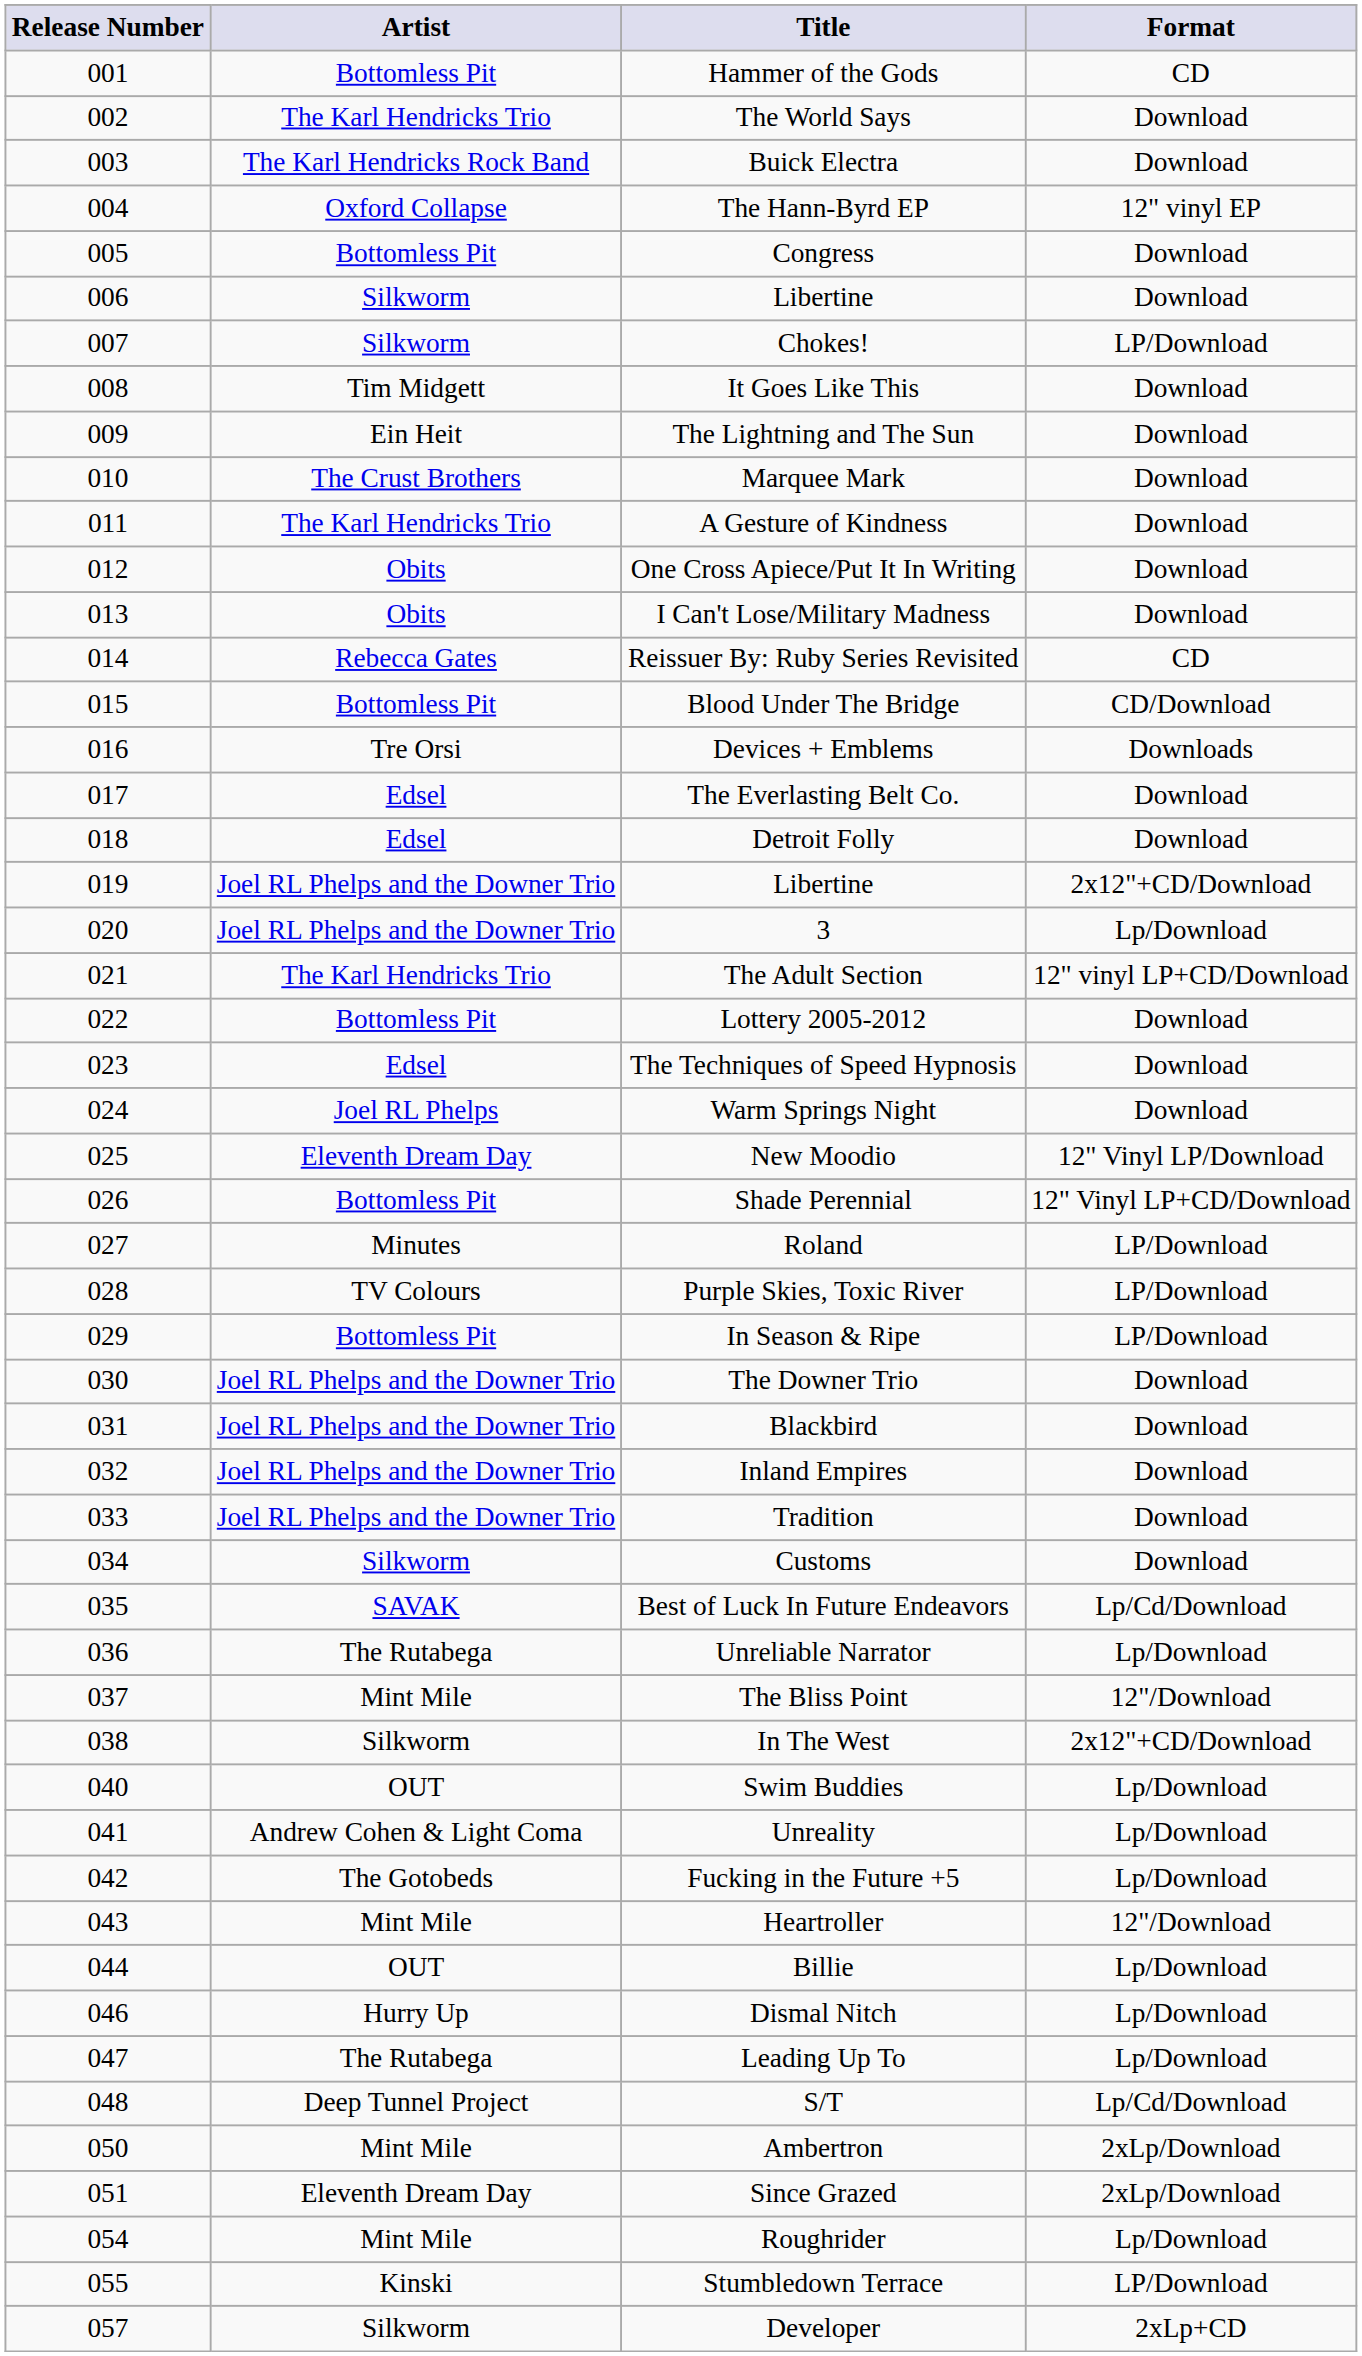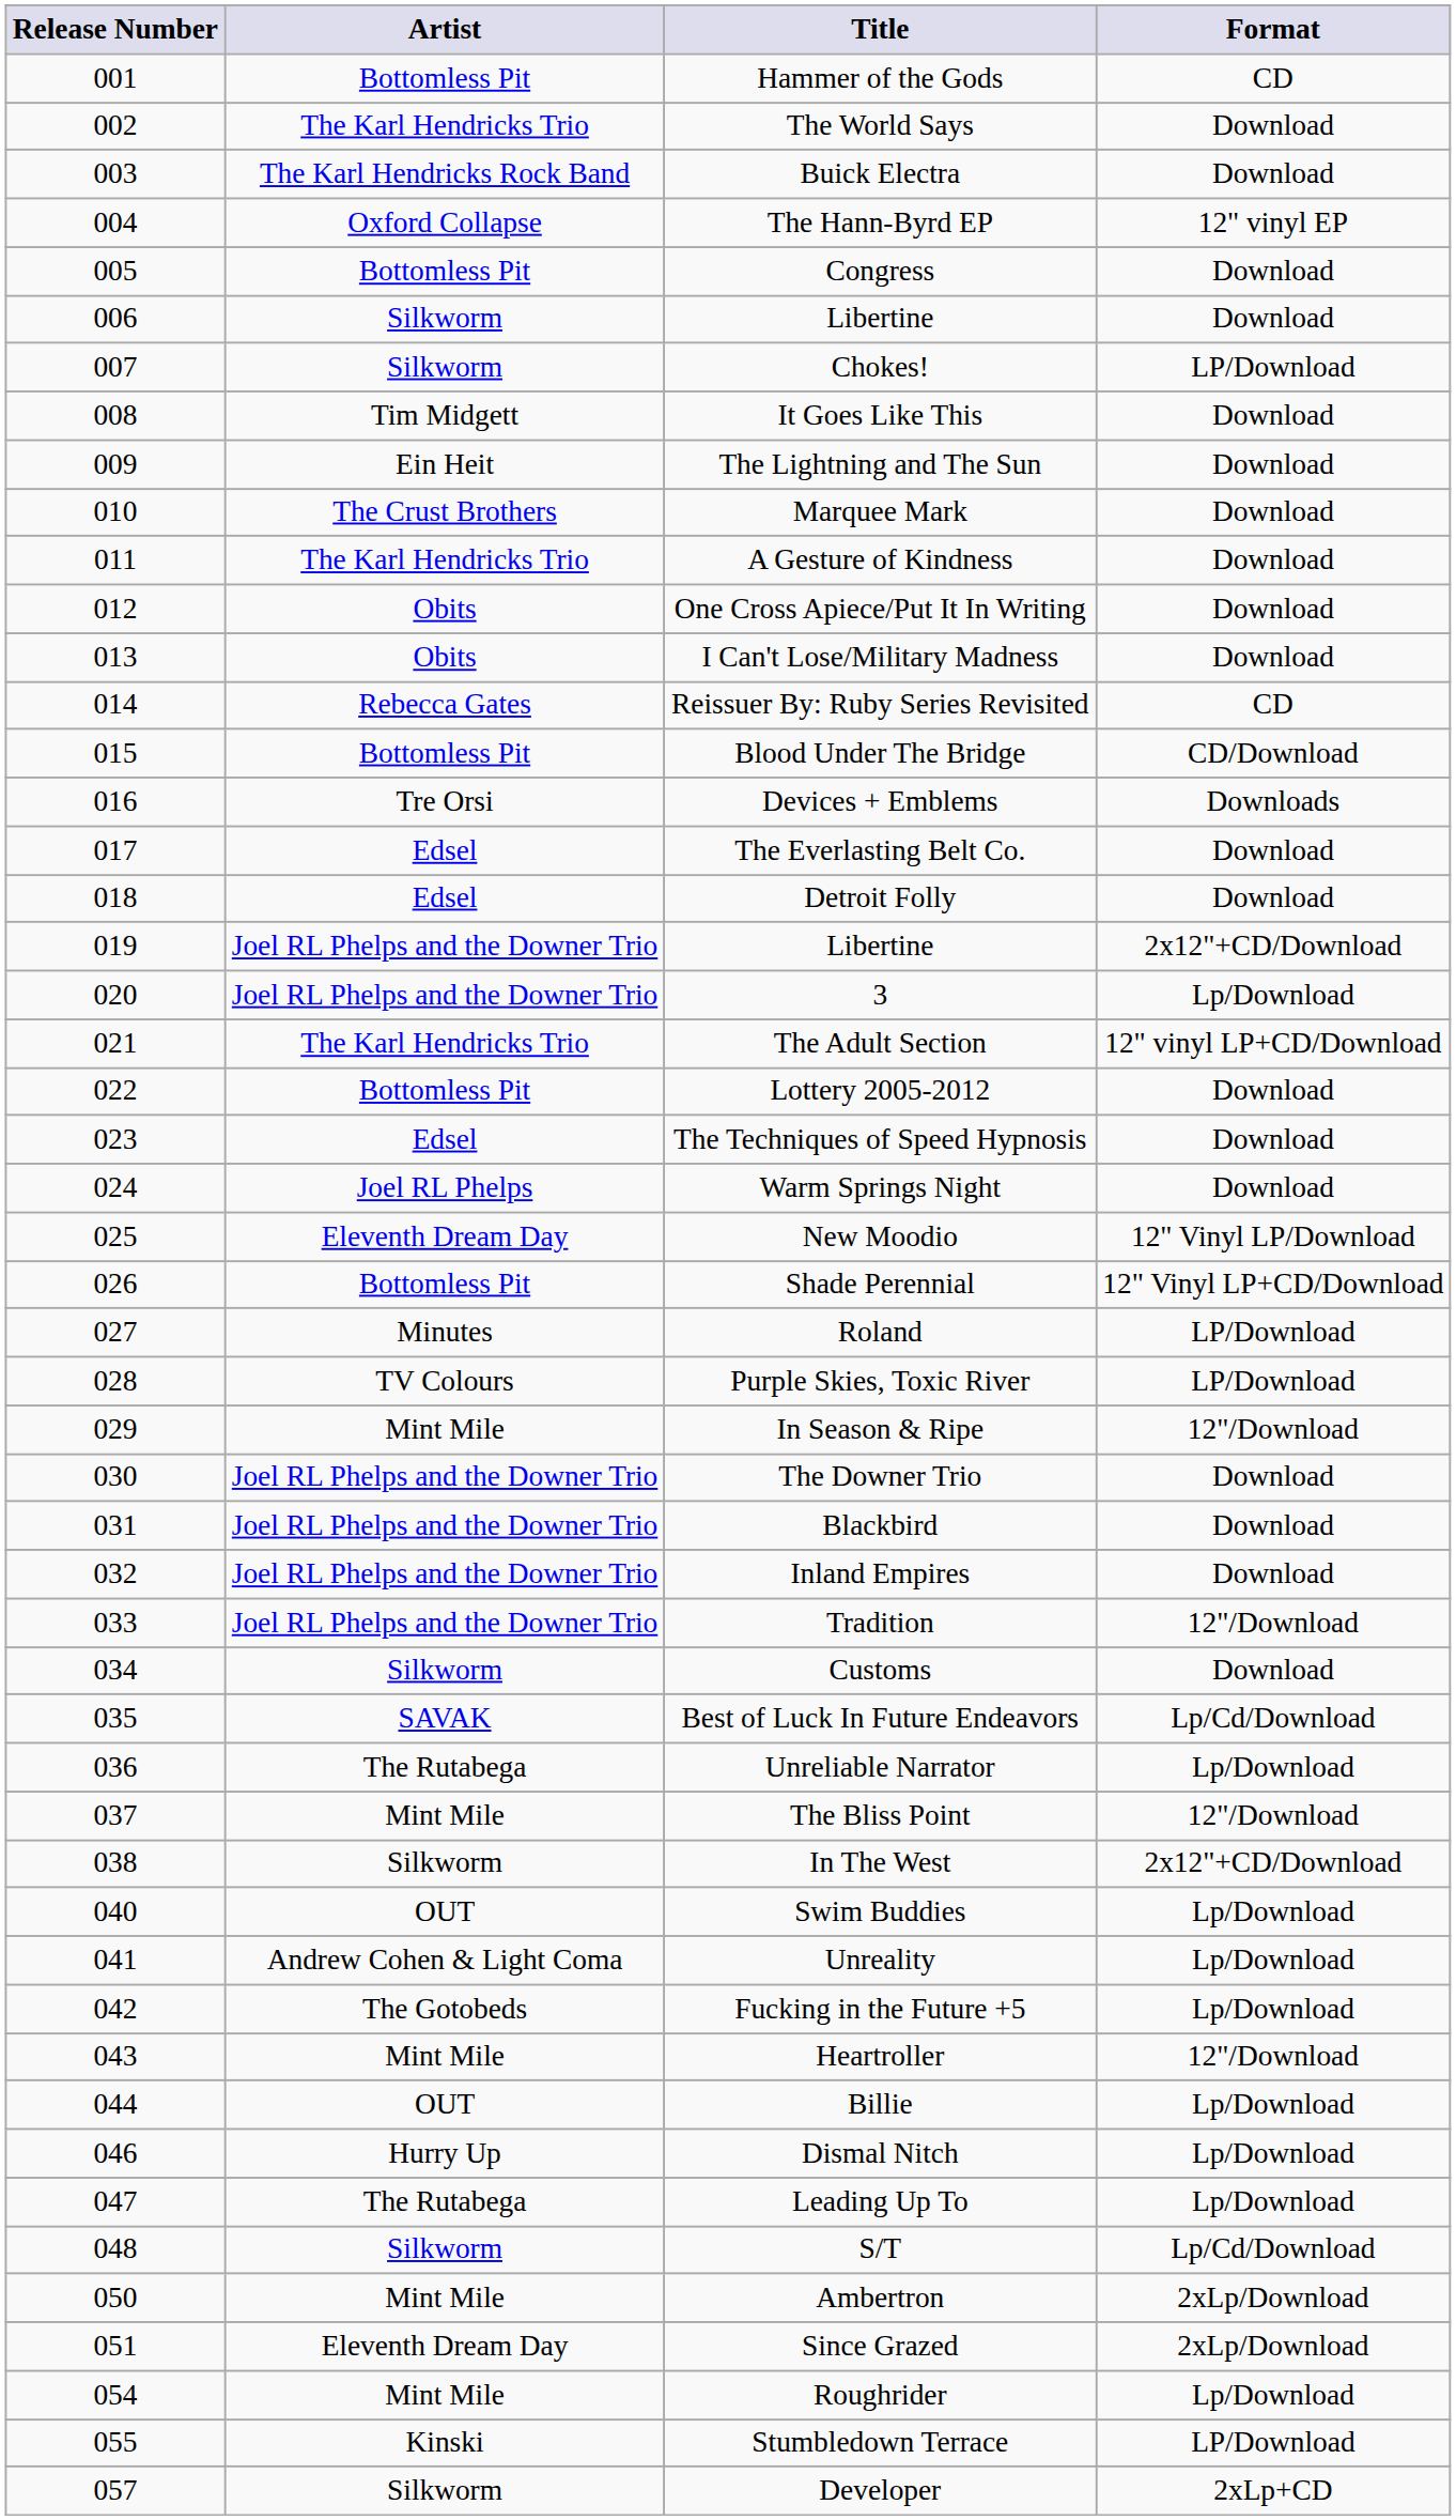 <table class="wikitable sortable" style="font-size:90%; text-align:center; margin:5px;">
 <tr>
 <th style="background:#dde;">Release Number</th>
 <th style="background:#dde;">Artist</th>
 <th style="background:#dde;">Title</th>
 <th style="background:#dde;">Format</th>
 </tr>
 <tr>
 <td>001</td>
 <td><a href='#'>Bottomless Pit</a></td>
 <td>Hammer of the Gods</td>
 <td>CD</td>
 </tr>
 <tr>
 <td>002</td>
 <td><a href='#'>The Karl Hendricks Trio</a></td>
 <td>The World Says</td>
 <td>Download</td>
 </tr>
 <tr>
 <td>003</td>
 <td><a href='#'>The Karl Hendricks Rock Band</a></td>
 <td>Buick Electra</td>
 <td>Download</td>
 </tr>
 <tr>
 <td>004</td>
 <td><a href='#'>Oxford Collapse</a></td>
 <td>The Hann-Byrd EP</td>
 <td>12" vinyl EP</td>
 </tr>
 <tr>
 <td>005</td>
 <td><a href='#'>Bottomless Pit</a></td>
 <td>Congress</td>
 <td>Download</td>
 </tr>
 <tr>
 <td>006</td>
 <td><a href='#'>Silkworm</a></td>
 <td>Libertine</td>
 <td>Download</td>
 </tr>
 <tr>
 <td>007</td>
 <td><a href='#'>Silkworm</a></td>
 <td>Chokes!</td>
 <td>LP/Download</td>
 </tr>
 <tr>
 <td>008</td>
 <td>Tim Midgett</td>
 <td>It Goes Like This</td>
 <td>Download</td>
 </tr>
 <tr>
 <td>009</td>
 <td>Ein Heit</td>
 <td>The Lightning and The Sun</td>
 <td>Download</td>
 </tr>
 <tr>
 <td>010</td>
 <td><a href='#'>The Crust Brothers</a></td>
 <td>Marquee Mark</td>
 <td>Download</td>
 </tr>
 <tr>
 <td>011</td>
 <td><a href='#'>The Karl Hendricks Trio</a></td>
 <td>A Gesture of Kindness</td>
 <td>Download</td>
 </tr>
 <tr>
 <td>012</td>
 <td><a href='#'>Obits</a></td>
 <td>One Cross Apiece/Put It In Writing</td>
 <td>Download</td>
 </tr>
 <tr>
 <td>013</td>
 <td><a href='#'>Obits</a></td>
 <td>I Can't Lose/Military Madness</td>
 <td>Download</td>
 </tr>
 <tr>
 <td>014</td>
 <td><a href='#'>Rebecca Gates</a></td>
 <td>Reissuer By: Ruby Series Revisited</td>
 <td>CD</td>
 </tr>
 <tr>
 <td>015</td>
 <td><a href='#'>Bottomless Pit</a></td>
 <td>Blood Under The Bridge</td>
 <td>CD/Download</td>
 </tr>
 <tr>
 <td>016</td>
 <td>Tre Orsi</td>
 <td>Devices + Emblems</td>
 <td>Downloads</td>
 </tr>
 <tr>
 <td>017</td>
 <td><a href='#'>Edsel</a></td>
 <td>The Everlasting Belt Co.</td>
 <td>Download</td>
 </tr>
 <tr>
 <td>018</td>
 <td><a href='#'>Edsel</a></td>
 <td>Detroit Folly</td>
 <td>Download</td>
 </tr>
 <tr>
 <td>019</td>
 <td><a href='#'>Joel RL Phelps and the Downer Trio</a></td>
 <td>Libertine</td>
 <td>2x12"+CD/Download</td>
 </tr>
 <tr>
 <td>020</td>
 <td><a href='#'>Joel RL Phelps and the Downer Trio</a></td>
 <td>3</td>
 <td>Lp/Download</td>
 </tr>
 <tr>
 <td>021</td>
 <td><a href='#'>The Karl Hendricks Trio</a></td>
 <td>The Adult Section</td>
 <td>12" vinyl LP+CD/Download</td>
 </tr>
 <tr>
 <td>022</td>
 <td><a href='#'>Bottomless Pit</a></td>
 <td>Lottery 2005-2012</td>
 <td>Download</td>
 </tr>
 <tr>
 <td>023</td>
 <td><a href='#'>Edsel</a></td>
 <td>The Techniques of Speed Hypnosis</td>
 <td>Download</td>
 </tr>
 <tr>
 <td>024</td>
 <td><a href='#'>Joel RL Phelps</a></td>
 <td>Warm Springs Night</td>
 <td>Download</td>
 </tr>
 <tr>
 <td>025</td>
 <td><a href='#'>Eleventh Dream Day</a></td>
 <td>New Moodio</td>
 <td>12" Vinyl LP/Download</td>
 </tr>
 <tr>
 <td>026</td>
 <td><a href='#'>Bottomless Pit</a></td>
 <td>Shade Perennial</td>
 <td>12" Vinyl LP+CD/Download</td>
 </tr>
 <tr>
 <td>027</td>
 <td>Minutes</td>
 <td>Roland</td>
 <td>LP/Download</td>
 </tr>
 <tr>
 <td>028</td>
 <td>TV Colours</td>
 <td>Purple Skies, Toxic River</td>
 <td>LP/Download</td>
 </tr>
 <tr>
 <td>029</td>
-<td><a href='#'>Bottomless Pit</a></td>
+<td>Mint Mile</td>
 <td>In Season & Ripe</td>
-<td>LP/Download</td>
+<td>12"/Download</td>
 </tr>
 <tr>
 <td>030</td>
 <td><a href='#'>Joel RL Phelps and the Downer Trio</a></td>
 <td>The Downer Trio</td>
 <td>Download</td>
 </tr>
 <tr>
 <td>031</td>
 <td><a href='#'>Joel RL Phelps and the Downer Trio</a></td>
 <td>Blackbird</td>
 <td>Download</td>
 </tr>
 <tr>
 <td>032</td>
 <td><a href='#'>Joel RL Phelps and the Downer Trio</a></td>
 <td>Inland Empires</td>
 <td>Download</td>
 </tr>
 <tr>
 <td>033</td>
 <td><a href='#'>Joel RL Phelps and the Downer Trio</a></td>
 <td>Tradition</td>
-<td>Download</td>
+<td>12"/Download</td>
 </tr>
 <tr>
 <td>034</td>
 <td><a href='#'>Silkworm</a></td>
 <td>Customs</td>
 <td>Download</td>
 </tr>
 <tr>
 <td>035</td>
 <td><a href='#'>SAVAK</a></td>
 <td>Best of Luck In Future Endeavors</td>
 <td>Lp/Cd/Download</td>
 </tr>
 <tr>
 <td>036</td>
 <td>The Rutabega</td>
 <td>Unreliable Narrator</td>
 <td>Lp/Download</td>
 </tr>
 <tr>
 <td>037</td>
 <td>Mint Mile</td>
 <td>The Bliss Point</td>
 <td>12"/Download</td>
 </tr>
 <tr>
 <td>038</td>
 <td>Silkworm</td>
 <td>In The West</td>
 <td>2x12"+CD/Download</td>
 </tr>
 <tr>
 <td>040</td>
 <td>OUT</td>
 <td>Swim Buddies</td>
 <td>Lp/Download</td>
 </tr>
 <tr>
 <td>041</td>
 <td>Andrew Cohen & Light Coma</td>
 <td>Unreality</td>
 <td>Lp/Download</td>
 </tr>
 <tr>
 <td>042</td>
 <td>The Gotobeds</td>
 <td>Fucking in the Future +5</td>
 <td>Lp/Download</td>
 </tr>
 <tr>
 <td>043</td>
 <td>Mint Mile</td>
 <td>Heartroller</td>
 <td>12"/Download</td>
 </tr>
 <tr>
 <td>044</td>
 <td>OUT</td>
 <td>Billie</td>
 <td>Lp/Download</td>
 </tr>
 <tr>
 <td>046</td>
 <td>Hurry Up</td>
 <td>Dismal Nitch</td>
 <td>Lp/Download</td>
 </tr>
 <tr>
 <td>047</td>
 <td>The Rutabega</td>
 <td>Leading Up To</td>
 <td>Lp/Download</td>
 </tr>
 <tr>
 <td>048</td>
-<td>Deep Tunnel Project</td>
+<td><a href='#'>Silkworm</a></td>
 <td>S/T</td>
 <td>Lp/Cd/Download</td>
 </tr>
 <tr>
 <td>050</td>
 <td>Mint Mile</td>
 <td>Ambertron</td>
 <td>2xLp/Download</td>
 </tr>
 <tr>
 <td>051</td>
 <td>Eleventh Dream Day</td>
 <td>Since Grazed</td>
 <td>2xLp/Download</td>
 </tr>
 <tr>
 <td>054</td>
 <td>Mint Mile</td>
 <td>Roughrider</td>
 <td>Lp/Download</td>
 </tr>
 <tr>
 <td>055</td>
 <td>Kinski</td>
 <td>Stumbledown Terrace</td>
 <td>LP/Download</td>
 </tr>
 <tr>
 <td>057</td>
 <td>Silkworm</td>
 <td>Developer</td>
 <td>2xLp+CD</td>
 </tr>
 </table>
